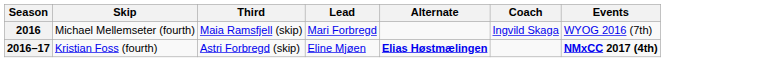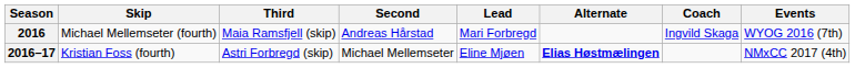 <table class="wikitable">
 <tr>
 <th scope="col">Season</th>
 <th scope="col">Skip</th>
 <th scope="col">Third</th>
+<th scope="col">Second</th>
 <th scope="col">Lead</th>
 <th scope="col">Alternate</th>
 <th scope="col">Coach</th>
 <th scope="col">Events</th>
 </tr>
 <tr>
 <th scope="row">2016</th>
 <td>Michael Mellemseter (fourth)</td>
 <td><a href='#'>Maia Ramsfjell</a> (skip)</td>
+<td><a href='#'>Andreas Hårstad</a></td>
 <td><a href='#'>Mari Forbregd</a></td>
 <td></td>
 <td><a href='#'>Ingvild Skaga</a></td>
 <td><a href='#'>WYOG 2016</a> (7th)</td>
 </tr>
 <tr>
 <th scope="row">2016–17</th>
 <td><a href='#'>Kristian Foss</a> (fourth)</td>
 <td><a href='#'>Astri Forbregd</a> (skip)</td>
+<td>Michael Mellemseter</td>
 <td><a href='#'>Eline Mjøen</a></td>
 <td><strong><a href='#'>Elias Høstmælingen</a></strong></td>
 <td></td>
-<td><strong><a href='#'>NMxCC</a> 2017 (4th)</strong></td>
+<td><a href='#'>NMxCC</a> 2017 (4th)</td>
 </tr>
 </table>
